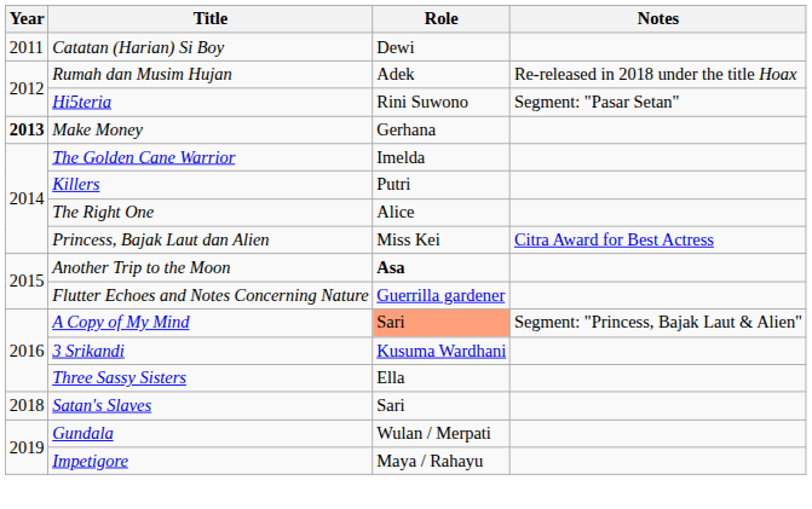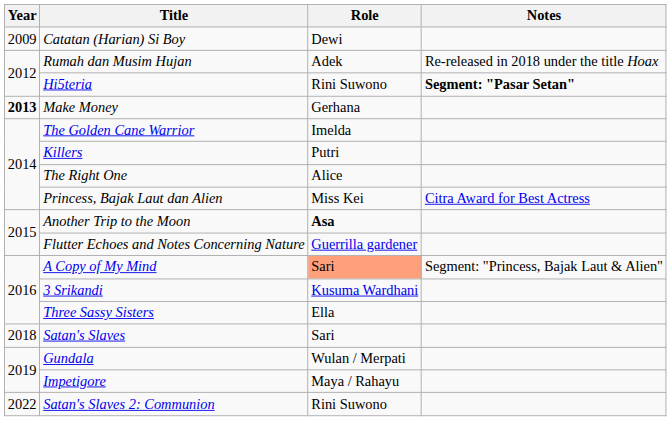 <table class="wikitable sortable">
 <tr>
 <th>Year</th>
 <th>Title</th>
 <th>Role</th>
 <th class="unsortable">Notes</th>
 </tr>
 <tr>
-<td>2011</td>
+<td>2009</td>
 <td><em>Catatan (Harian) Si Boy</em></td>
 <td>Dewi</td>
 <td></td>
 </tr>
 <tr>
 <td rowspan="2">2012</td>
 <td><em>Rumah dan Musim Hujan</em></td>
 <td>Adek</td>
 <td>Re-released in 2018 under the title <em>Hoax</em></td>
 </tr>
 <tr>
 <td><em><a href='#'>Hi5teria</a></em></td>
 <td>Rini Suwono</td>
-<td>Segment: "Pasar Setan"</td>
+<td><strong>Segment: "Pasar Setan"</strong></td>
 </tr>
 <tr>
 <td><strong>2013</strong></td>
 <td><em>Make Money</em></td>
 <td>Gerhana</td>
 <td></td>
 </tr>
 <tr>
 <td rowspan="4">2014</td>
 <td><em><a href='#'>The Golden Cane Warrior</a></em></td>
 <td>Imelda</td>
 <td></td>
 </tr>
 <tr>
 <td><em><a href='#'>Killers</a></em></td>
 <td>Putri</td>
 <td></td>
 </tr>
 <tr>
 <td><em>The Right One</em></td>
 <td>Alice</td>
 <td></td>
 </tr>
 <tr>
 <td><em>Princess, Bajak Laut dan Alien</em></td>
 <td>Miss Kei</td>
 <td><a href='#'>Citra Award for Best Actress</a></td>
 </tr>
 <tr>
 <td rowspan="2">2015</td>
 <td><em>Another Trip to the Moon</em></td>
 <td><strong>Asa</strong></td>
 <td></td>
 </tr>
 <tr>
 <td><em>Flutter Echoes and Notes Concerning Nature</em></td>
 <td><a href='#'>Guerrilla gardener</a></td>
 <td></td>
 </tr>
 <tr>
 <td rowspan="3">2016</td>
 <td><em><a href='#'>A Copy of My Mind</a></em></td>
 <td style="background: lightsalmon;">Sari</td>
 <td>Segment: "Princess, Bajak Laut & Alien"</td>
 </tr>
 <tr>
 <td><em><a href='#'>3 Srikandi</a></em></td>
 <td><a href='#'>Kusuma Wardhani</a></td>
 <td></td>
 </tr>
 <tr>
 <td><em><a href='#'>Three Sassy Sisters</a></em></td>
 <td>Ella</td>
 <td></td>
 </tr>
 <tr>
 <td>2018</td>
 <td><em><a href='#'>Satan's Slaves</a></em></td>
 <td>Sari</td>
 <td></td>
 </tr>
 <tr>
 <td rowspan="2">2019</td>
 <td><em><a href='#'>Gundala</a></em></td>
 <td>Wulan / Merpati</td>
 <td></td>
 </tr>
 <tr>
 <td><em><a href='#'>Impetigore</a></em></td>
 <td>Maya / Rahayu</td>
 <td></td>
 </tr>
+<tr>
+<td>2022</td>
+<td><em><a href='#'>Satan's Slaves 2: Communion</a></em></td>
+<td>Rini Suwono</td>
+<td></td>
+</tr>
 </table>
